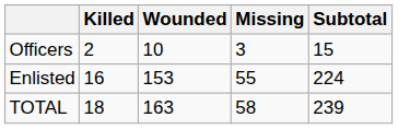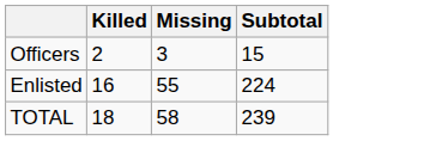 <table class="wikitable">
 <tr>
 <th></th>
 <th>Killed</th>
-<th>Wounded</th>
 <th>Missing</th>
 <th>Subtotal</th>
 </tr>
 <tr>
 <td>Officers</td>
 <td>2</td>
-<td>10</td>
 <td>3</td>
 <td>15</td>
 </tr>
 <tr>
 <td>Enlisted</td>
 <td>16</td>
-<td>153</td>
 <td>55</td>
 <td>224</td>
 </tr>
 <tr>
 <td>TOTAL</td>
 <td>18</td>
-<td>163</td>
 <td>58</td>
 <td>239</td>
 </tr>
 </table>
